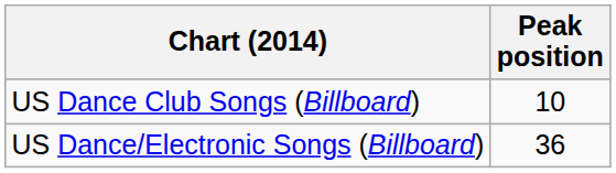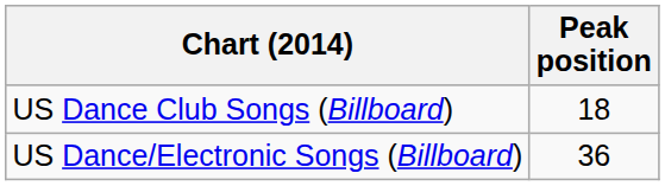 <table class="wikitable sortable">
 <tr>
 <th>Chart (2014)</th>
 <th>Peak<br>position</th>
 </tr>
 <tr>
 <td>US <a href='#'>Dance Club Songs</a> (<em><a href='#'>Billboard</a></em>)</td>
-<td align="center">10</td>
+<td align="center">18</td>
 </tr>
 <tr>
 <td>US <a href='#'>Dance/Electronic Songs</a> (<em><a href='#'>Billboard</a></em>)</td>
 <td align="center">36</td>
 </tr>
 </table>
